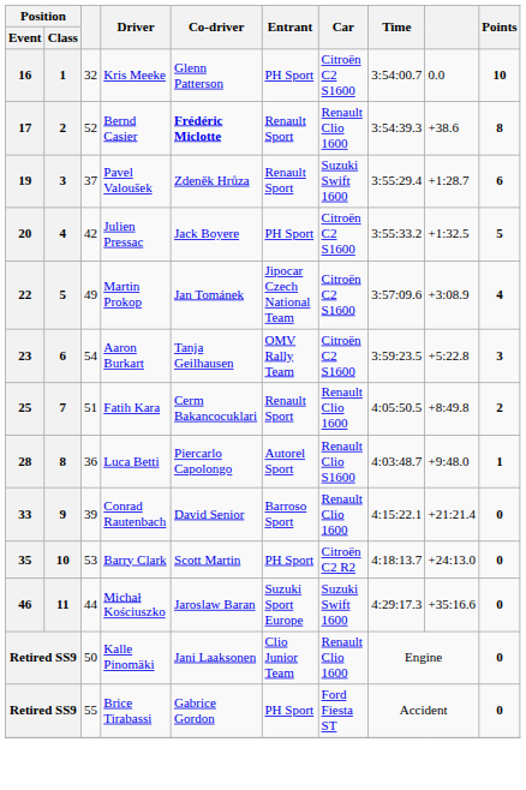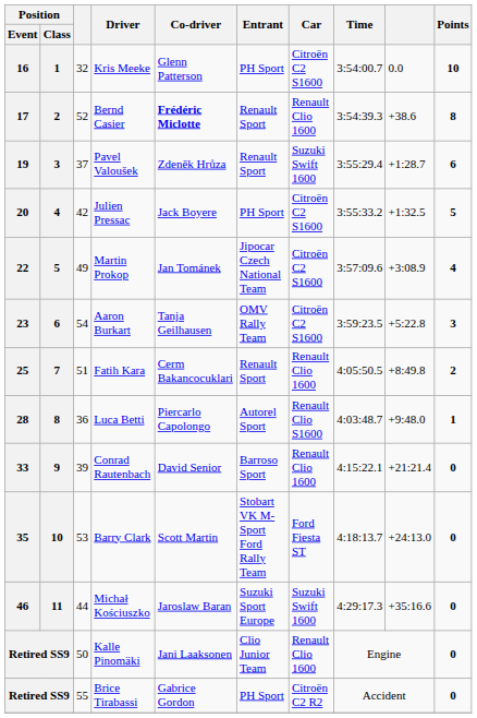 <table class="wikitable" width=85% style="font-size: 85%;">
 <tr>
 <th colspan="2">Position</th>
 <th rowspan="2"></th>
 <th rowspan="2">Driver</th>
 <th rowspan="2">Co-driver</th>
 <th rowspan="2">Entrant</th>
 <th rowspan="2">Car</th>
 <th rowspan="2">Time</th>
 <th rowspan="2"></th>
 <th rowspan="2">Points</th>
 </tr>
 <tr>
 <th>Event</th>
 <th>Class</th>
 </tr>
 <tr>
 <th>16</th>
 <th>1</th>
 <td align="center">32</td>
 <td> <a href='#'>Kris Meeke</a></td>
 <td> <a href='#'>Glenn Patterson</a></td>
 <td> <a href='#'>PH Sport</a></td>
 <td><a href='#'>Citroën C2 S1600</a></td>
 <td>3:54:00.7</td>
 <td>0.0</td>
 <td align="center"><strong>10</strong></td>
 </tr>
 <tr>
 <th>17</th>
 <th>2</th>
 <td align="center">52</td>
 <td> <a href='#'>Bernd Casier</a></td>
 <td><strong> <a href='#'>Frédéric Miclotte</a></strong></td>
 <td> <a href='#'>Renault Sport</a></td>
 <td><a href='#'>Renault Clio 1600</a></td>
 <td>3:54:39.3</td>
 <td>+38.6</td>
 <td align="center"><strong>8</strong></td>
 </tr>
 <tr>
 <th>19</th>
 <th>3</th>
 <td align="center">37</td>
 <td> <a href='#'>Pavel Valoušek</a></td>
 <td> <a href='#'>Zdeněk Hrůza</a></td>
 <td> <a href='#'>Renault Sport</a></td>
 <td><a href='#'>Suzuki Swift 1600</a></td>
 <td>3:55:29.4</td>
 <td>+1:28.7</td>
 <td align="center"><strong>6</strong></td>
 </tr>
 <tr>
 <th>20</th>
 <th>4</th>
 <td align="center">42</td>
 <td> <a href='#'>Julien Pressac</a></td>
 <td> <a href='#'>Jack Boyere</a></td>
 <td> <a href='#'>PH Sport</a></td>
 <td><a href='#'>Citroën C2 S1600</a></td>
 <td>3:55:33.2</td>
 <td>+1:32.5</td>
 <td align="center"><strong>5</strong></td>
 </tr>
 <tr>
 <th>22</th>
 <th>5</th>
 <td align="center">49</td>
 <td> <a href='#'>Martin Prokop</a></td>
 <td> <a href='#'>Jan Tománek</a></td>
 <td> <a href='#'>Jipocar Czech National Team</a></td>
 <td><a href='#'>Citroën C2 S1600</a></td>
 <td>3:57:09.6</td>
 <td>+3:08.9</td>
 <td align="center"><strong>4</strong></td>
 </tr>
 <tr>
 <th>23</th>
 <th>6</th>
 <td align="center">54</td>
 <td> <a href='#'>Aaron Burkart</a></td>
 <td> <a href='#'>Tanja Geilhausen</a></td>
 <td> <a href='#'>OMV Rally Team</a></td>
 <td><a href='#'>Citroën C2 S1600</a></td>
 <td>3:59:23.5</td>
 <td>+5:22.8</td>
 <td align="center"><strong>3</strong></td>
 </tr>
 <tr>
 <th>25</th>
 <th>7</th>
 <td align="center">51</td>
 <td> <a href='#'>Fatih Kara</a></td>
 <td> <a href='#'>Cerm Bakancocuklari</a></td>
 <td> <a href='#'>Renault Sport</a></td>
 <td><a href='#'>Renault Clio 1600</a></td>
 <td>4:05:50.5</td>
 <td>+8:49.8</td>
 <td align="center"><strong>2</strong></td>
 </tr>
 <tr>
 <th>28</th>
 <th>8</th>
 <td align="center">36</td>
 <td> <a href='#'>Luca Betti</a></td>
 <td> <a href='#'>Piercarlo Capolongo</a></td>
 <td> <a href='#'>Autorel Sport</a></td>
 <td><a href='#'>Renault Clio S1600</a></td>
 <td>4:03:48.7</td>
 <td>+9:48.0</td>
 <td align="center"><strong>1</strong></td>
 </tr>
 <tr>
 <th>33</th>
 <th>9</th>
 <td align="center">39</td>
 <td> <a href='#'>Conrad Rautenbach</a></td>
 <td> <a href='#'>David Senior</a></td>
 <td> <a href='#'>Barroso Sport</a></td>
 <td><a href='#'>Renault Clio 1600</a></td>
 <td>4:15:22.1</td>
 <td>+21:21.4</td>
 <td align="center"><strong>0</strong></td>
 </tr>
 <tr>
 <th>35</th>
 <th>10</th>
 <td align="center">53</td>
 <td> <a href='#'>Barry Clark</a></td>
 <td> <a href='#'>Scott Martin</a></td>
-<td> <a href='#'>PH Sport</a></td>
-<td><a href='#'>Citroën C2 R2</a></td>
+<td> <a href='#'>Stobart VK M-Sport Ford Rally Team</a></td>
+<td><a href='#'>Ford Fiesta ST</a></td>
 <td>4:18:13.7</td>
 <td>+24:13.0</td>
 <td align="center"><strong>0</strong></td>
 </tr>
 <tr>
 <th>46</th>
 <th>11</th>
 <td align="center">44</td>
 <td> <a href='#'>Michał Kościuszko</a></td>
 <td> <a href='#'>Jaroslaw Baran</a></td>
 <td> <a href='#'>Suzuki Sport Europe</a></td>
 <td><a href='#'>Suzuki Swift 1600</a></td>
 <td>4:29:17.3</td>
 <td>+35:16.6</td>
 <td align="center"><strong>0</strong></td>
 </tr>
 <tr>
 <th colspan="2">Retired SS9</th>
 <td align="center">50</td>
 <td> <a href='#'>Kalle Pinomäki</a></td>
 <td> <a href='#'>Jani Laaksonen</a></td>
 <td> <a href='#'>Clio Junior Team</a></td>
 <td><a href='#'>Renault Clio 1600</a></td>
 <td colspan="2" align="center">Engine</td>
 <td align="center"><strong>0</strong></td>
 </tr>
 <tr>
 <th colspan="2">Retired SS9</th>
 <td align="center">55</td>
 <td> <a href='#'>Brice Tirabassi</a></td>
 <td> <a href='#'>Gabrice Gordon</a></td>
 <td> <a href='#'>PH Sport</a></td>
-<td><a href='#'>Ford Fiesta ST</a></td>
+<td><a href='#'>Citroën C2 R2</a></td>
 <td colspan="2" align="center">Accident</td>
 <td align="center"><strong>0</strong></td>
 </tr>
 <tr>
 </tr>
 </table>
